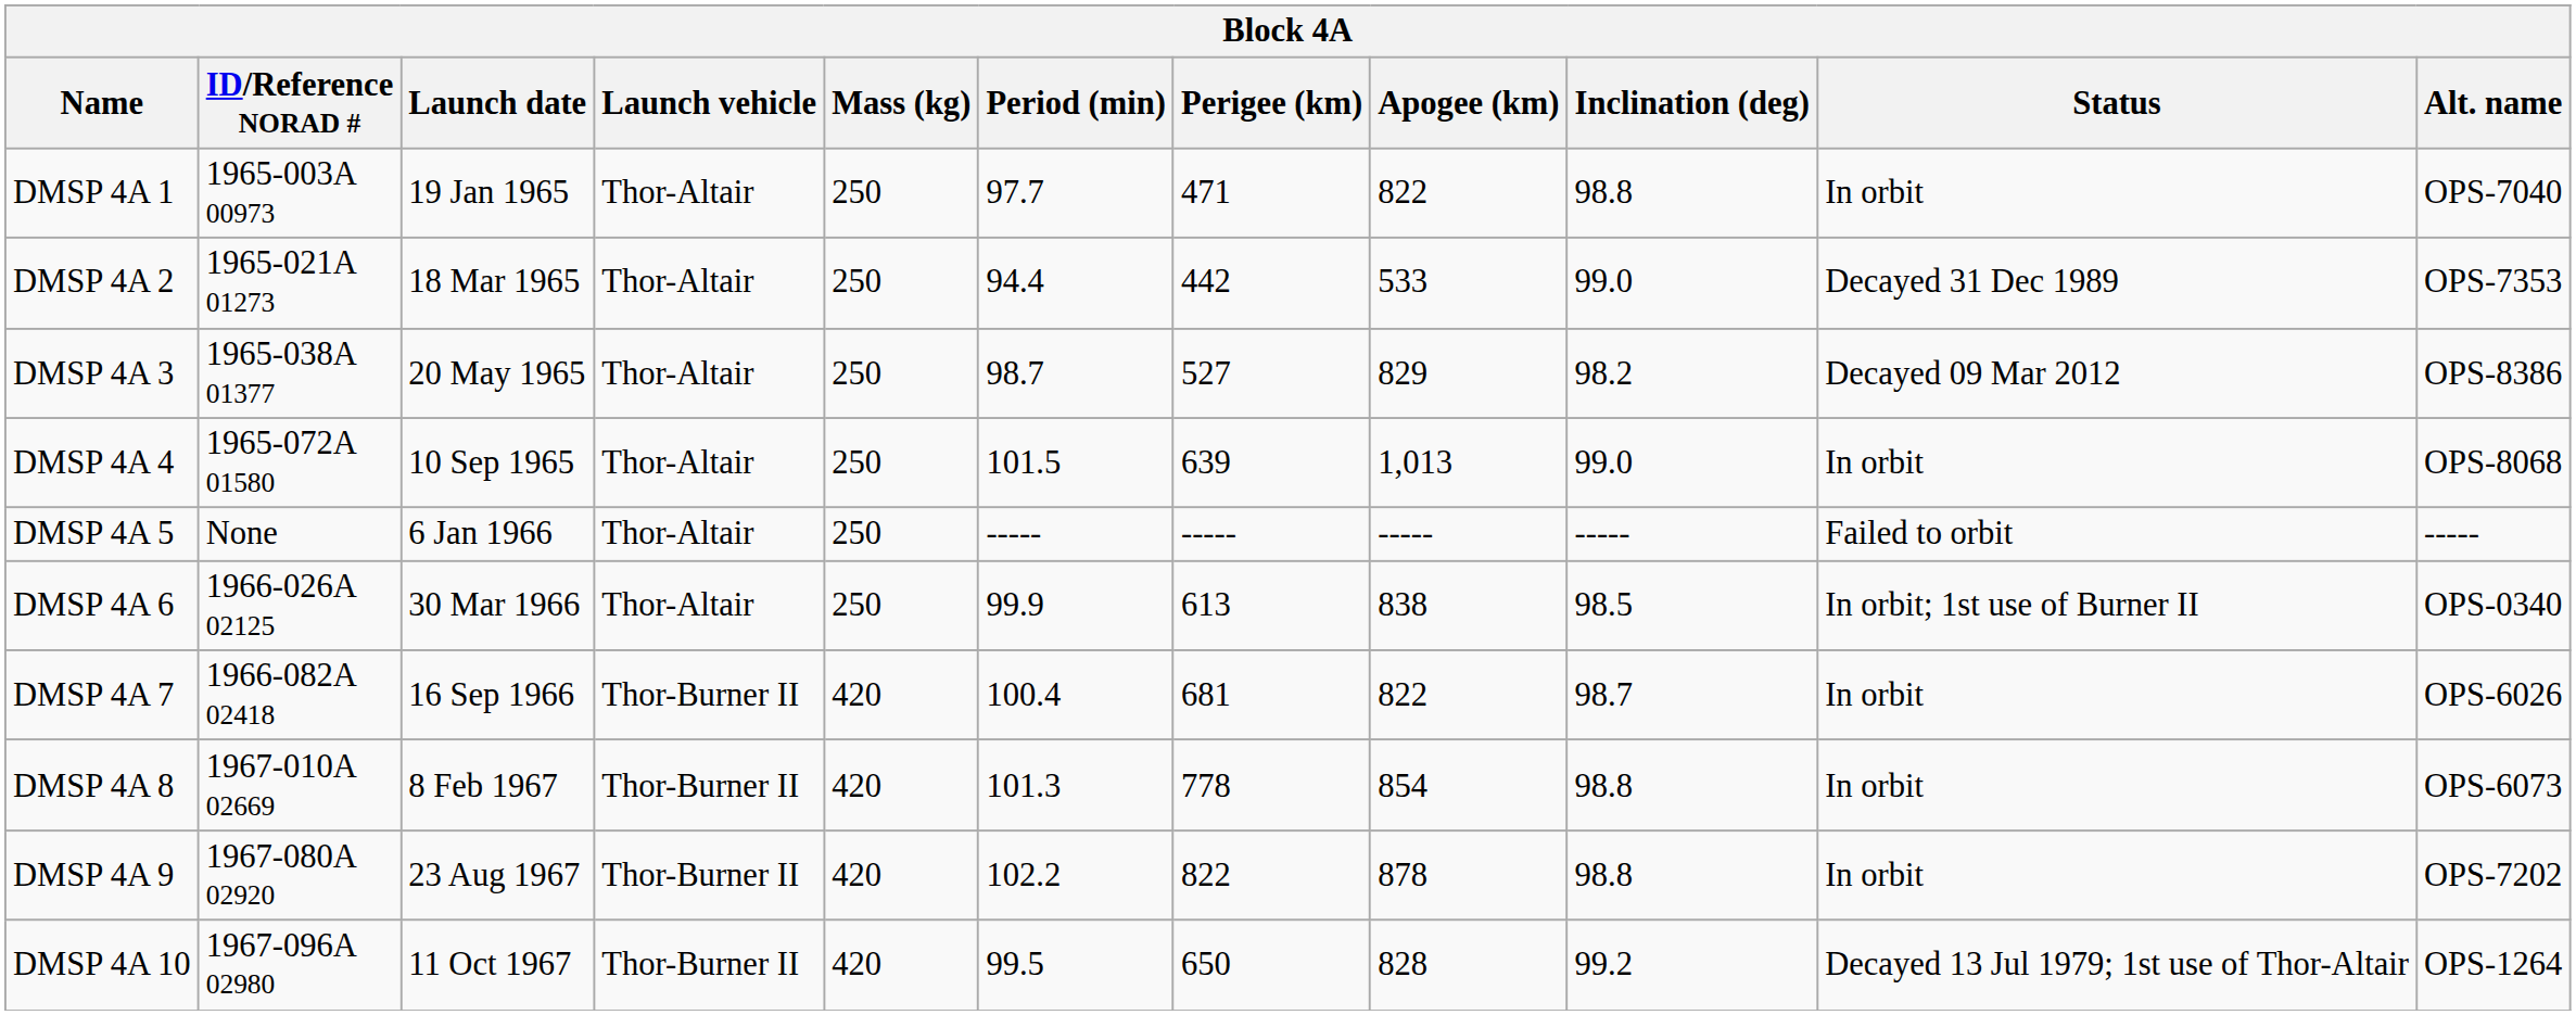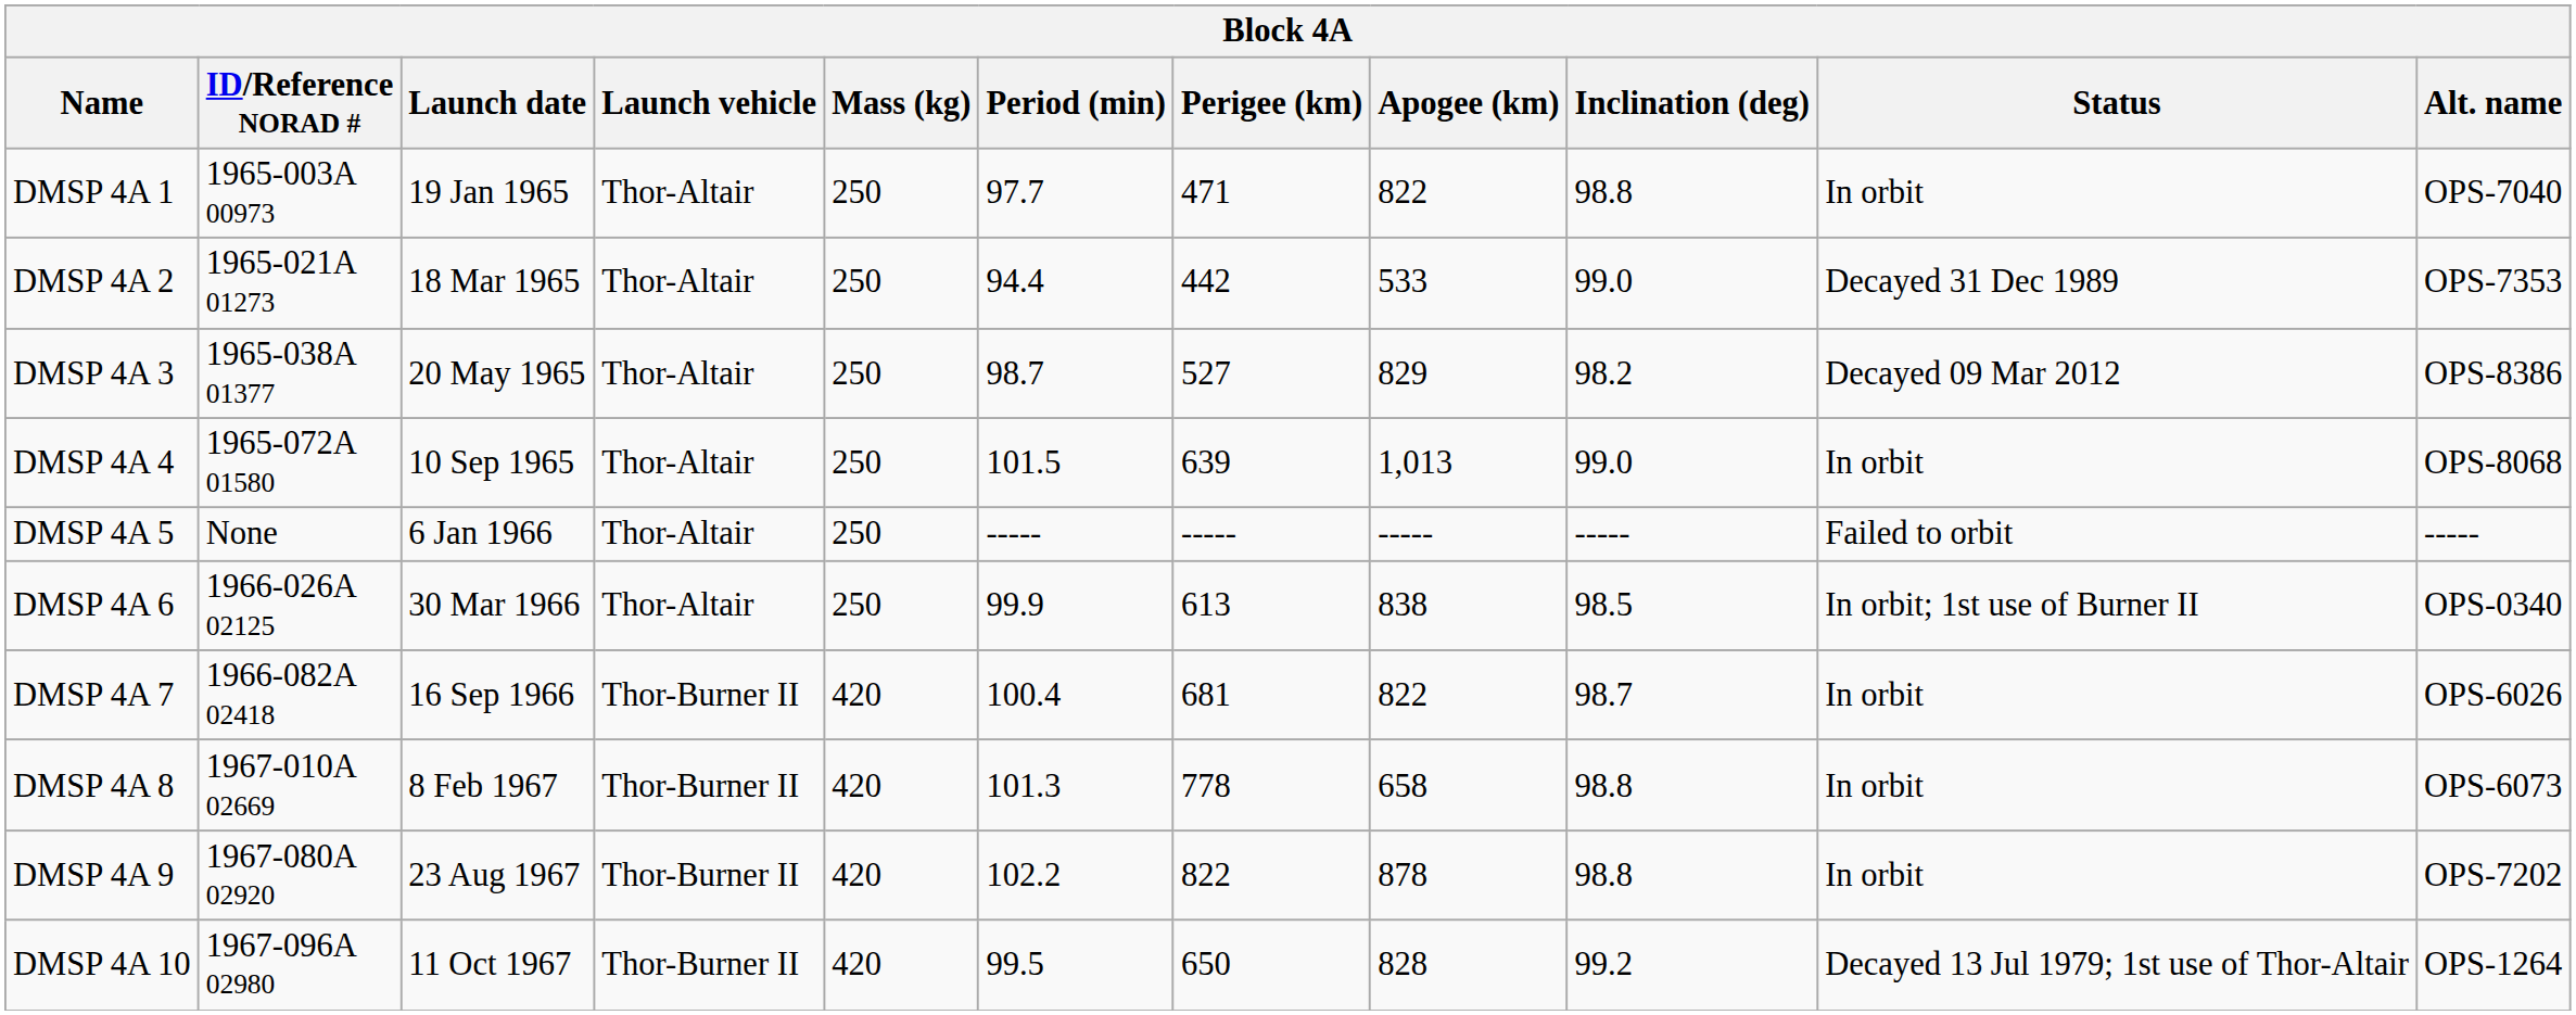 <table class="wikitable collapsible collapsed" border="1">
 <tr>
 <th colspan="11" align="center">Block 4A</th>
 </tr>
 <tr>
 <th>Name</th>
 <th><a href='#'>ID</a>/Reference<br><small>NORAD #</small></th>
 <th>Launch date</th>
 <th>Launch vehicle</th>
 <th>Mass (kg)</th>
 <th>Period (min)</th>
 <th>Perigee (km)</th>
 <th>Apogee (km)</th>
 <th>Inclination (deg)</th>
 <th>Status</th>
 <th>Alt. name</th>
 </tr>
 <tr>
 <td>DMSP 4A 1</td>
 <td>1965-003A<br><small>00973</small></td>
 <td>19 Jan 1965</td>
 <td>Thor-Altair</td>
 <td>250</td>
 <td>97.7</td>
 <td>471</td>
 <td>822</td>
 <td>98.8</td>
 <td>In orbit</td>
 <td>OPS-7040</td>
 </tr>
 <tr>
 <td>DMSP 4A 2</td>
 <td>1965-021A<br><small>01273</small></td>
 <td>18 Mar 1965</td>
 <td>Thor-Altair</td>
 <td>250</td>
 <td>94.4</td>
 <td>442</td>
 <td>533</td>
 <td>99.0</td>
 <td>Decayed 31 Dec 1989</td>
 <td>OPS-7353</td>
 </tr>
 <tr>
 <td>DMSP 4A 3</td>
 <td>1965-038A<br><small>01377</small></td>
 <td>20 May 1965</td>
 <td>Thor-Altair</td>
 <td>250</td>
 <td>98.7</td>
 <td>527</td>
 <td>829</td>
 <td>98.2</td>
 <td>Decayed 09 Mar 2012</td>
 <td>OPS-8386</td>
 </tr>
 <tr>
 <td>DMSP 4A 4</td>
 <td>1965-072A<br><small>01580</small></td>
 <td>10 Sep 1965</td>
 <td>Thor-Altair</td>
 <td>250</td>
 <td>101.5</td>
 <td>639</td>
 <td>1,013</td>
 <td>99.0</td>
 <td>In orbit</td>
 <td>OPS-8068</td>
 </tr>
 <tr>
 <td>DMSP 4A 5</td>
 <td>None</td>
 <td>6 Jan 1966</td>
 <td>Thor-Altair</td>
 <td>250</td>
 <td>-----</td>
 <td>-----</td>
 <td>-----</td>
 <td>-----</td>
 <td>Failed to orbit</td>
 <td>-----</td>
 </tr>
 <tr>
 <td>DMSP 4A 6</td>
 <td>1966-026A<br><small>02125</small></td>
 <td>30 Mar 1966</td>
 <td>Thor-Altair</td>
 <td>250</td>
 <td>99.9</td>
 <td>613</td>
 <td>838</td>
 <td>98.5</td>
 <td>In orbit; 1st use of Burner II</td>
 <td>OPS-0340</td>
 </tr>
 <tr>
 <td>DMSP 4A 7</td>
 <td>1966-082A<br><small>02418</small></td>
 <td>16 Sep 1966</td>
 <td>Thor-Burner II</td>
 <td>420</td>
 <td>100.4</td>
 <td>681</td>
 <td>822</td>
 <td>98.7</td>
 <td>In orbit</td>
 <td>OPS-6026</td>
 </tr>
 <tr>
 <td>DMSP 4A 8</td>
 <td>1967-010A<br><small>02669</small></td>
 <td>8 Feb 1967</td>
 <td>Thor-Burner II</td>
 <td>420</td>
 <td>101.3</td>
 <td>778</td>
-<td>854</td>
+<td>658</td>
 <td>98.8</td>
 <td>In orbit</td>
 <td>OPS-6073</td>
 </tr>
 <tr>
 <td>DMSP 4A 9</td>
 <td>1967-080A<br><small>02920</small></td>
 <td>23 Aug 1967</td>
 <td>Thor-Burner II</td>
 <td>420</td>
 <td>102.2</td>
 <td>822</td>
 <td>878</td>
 <td>98.8</td>
 <td>In orbit</td>
 <td>OPS-7202</td>
 </tr>
 <tr>
 <td>DMSP 4A 10</td>
 <td>1967-096A<br><small>02980</small></td>
 <td>11 Oct 1967</td>
 <td>Thor-Burner II</td>
 <td>420</td>
 <td>99.5</td>
 <td>650</td>
 <td>828</td>
 <td>99.2</td>
 <td>Decayed 13 Jul 1979; 1st use of Thor-Altair</td>
 <td>OPS-1264</td>
 </tr>
 <tr>
 </tr>
 </table>
